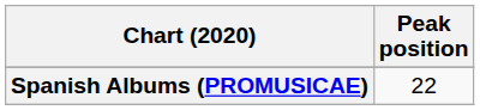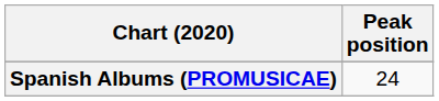 <table class="wikitable sortable plainrowheaders" style="text-align:center">
 <tr>
 <th scope="col">Chart (2020)</th>
 <th scope="col">Peak<br>position</th>
 </tr>
 <tr>
 </tr>
 <tr>
 <th scope="row">Spanish Albums (<a href='#'>PROMUSICAE</a>)</th>
-<td>22</td>
+<td>24</td>
 </tr>
 <tr>
 </tr>
 <tr>
 </tr>
 <tr>
 </tr>
 </table>
